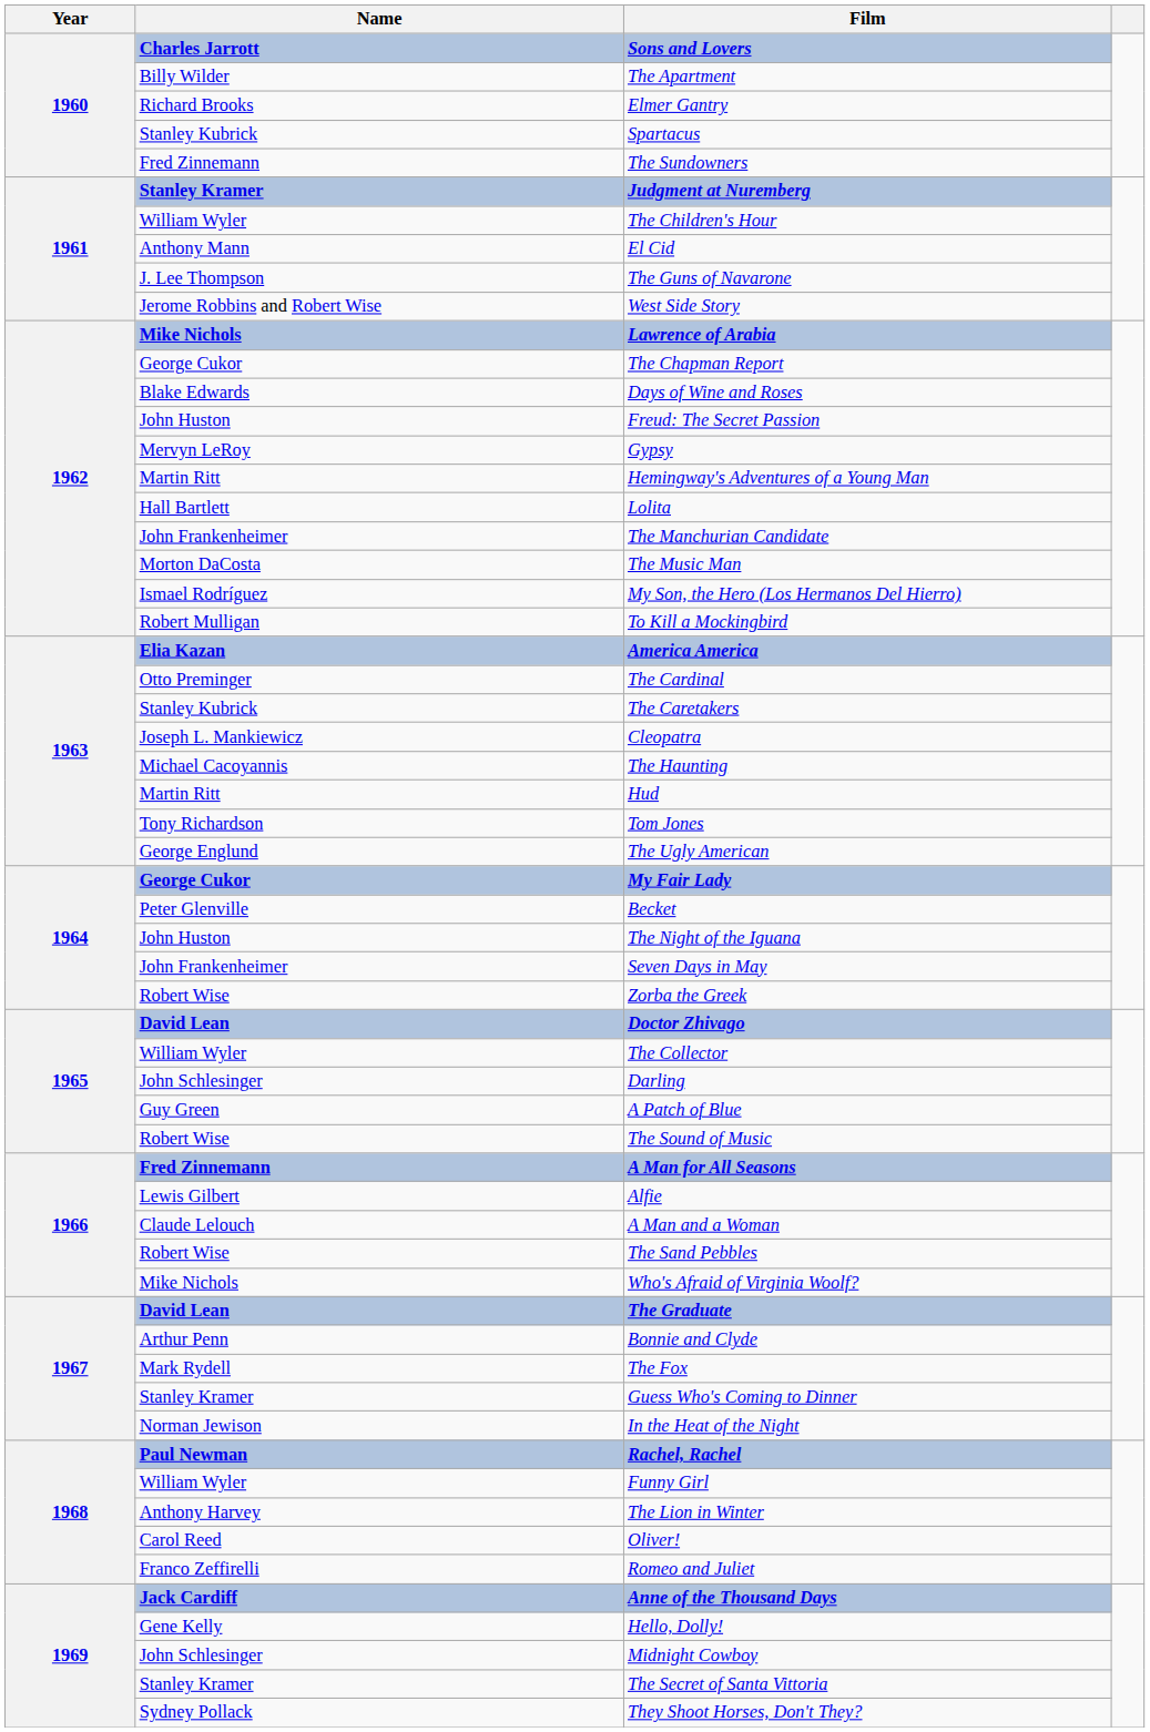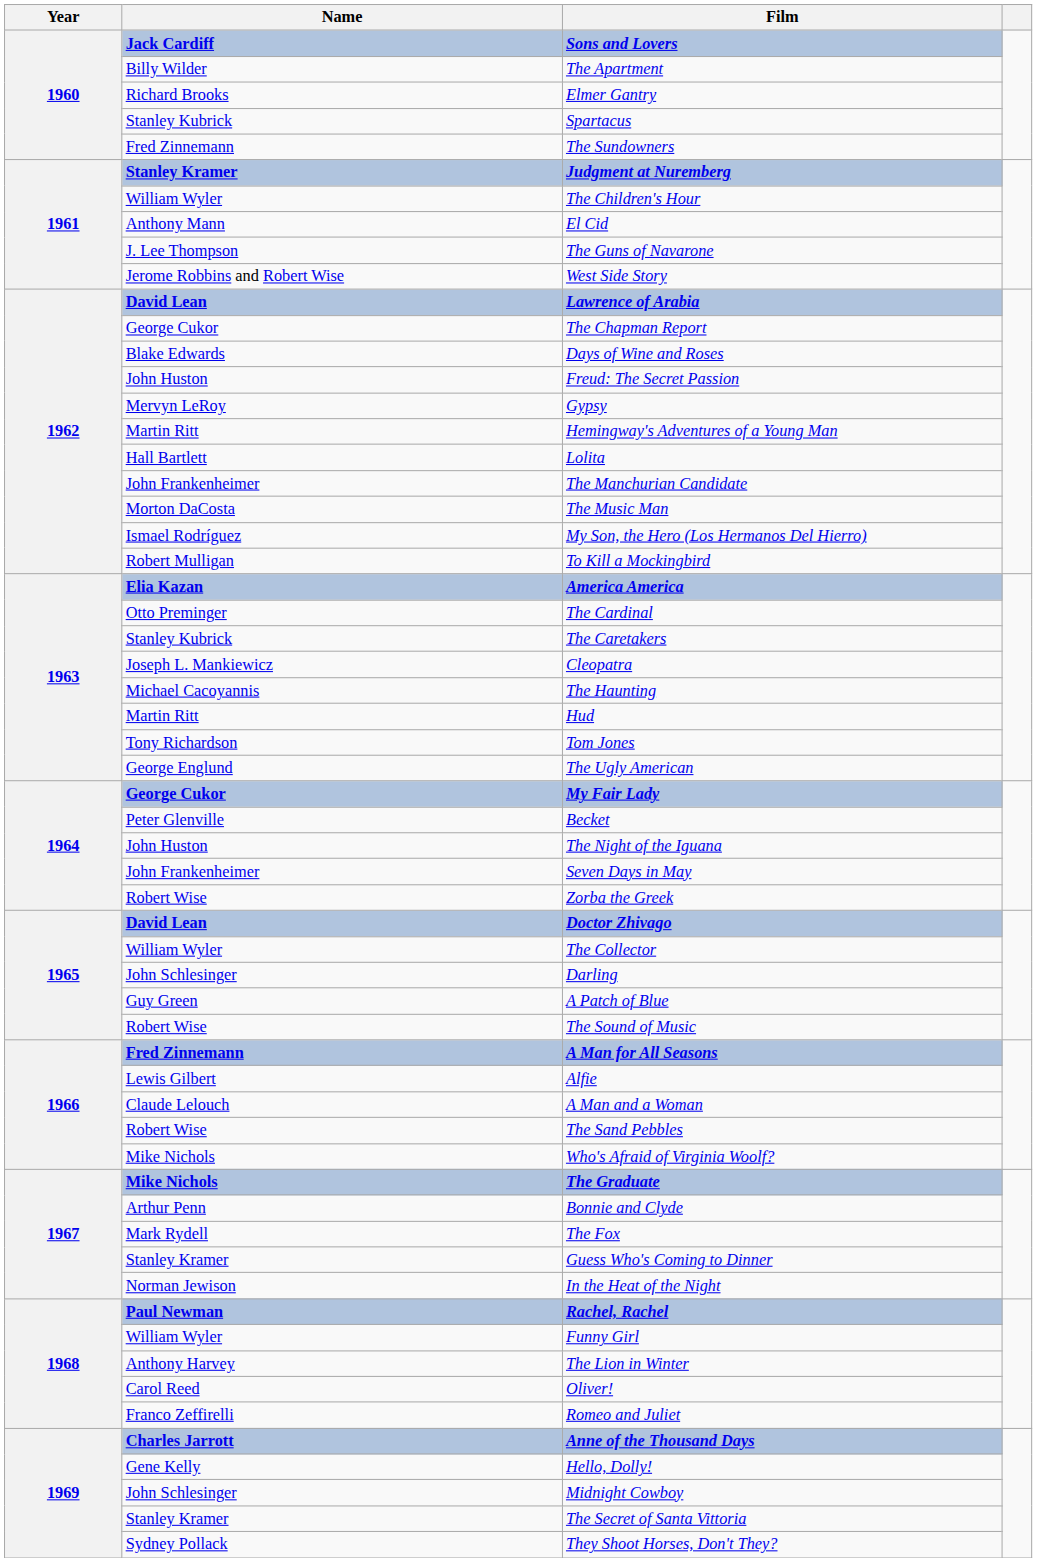 <table class="wikitable sortable">
 <tr>
 <th scope="col" style="width:8%;">Year</th>
 <th scope="col" style="width:30%;">Name</th>
 <th scope="col" style="width:30%;">Film</th>
 <th scope="col" style="width:2%;" class="unsortable"></th>
 </tr>
 <tr>
 <th rowspan="5" style="text-align:center;"><a href='#'>1960</a></th>
-<td style="background:#B0C4DE;"><strong><a href='#'>Charles Jarrott</a></strong></td>
+<td style="background:#B0C4DE;"><strong><a href='#'>Jack Cardiff</a></strong></td>
 <td style="background:#B0C4DE;"><strong><em><a href='#'>Sons and Lovers</a></em></strong></td>
 <td rowspan=5></td>
 </tr>
 <tr>
 <td><a href='#'>Billy Wilder</a></td>
 <td><em><a href='#'>The Apartment</a></em></td>
 </tr>
 <tr>
 <td><a href='#'>Richard Brooks</a></td>
 <td><em><a href='#'>Elmer Gantry</a></em></td>
 </tr>
 <tr>
 <td><a href='#'>Stanley Kubrick</a></td>
 <td><em><a href='#'>Spartacus</a></em></td>
 </tr>
 <tr>
 <td><a href='#'>Fred Zinnemann</a></td>
 <td><em><a href='#'>The Sundowners</a></em></td>
 </tr>
 <tr>
 <th rowspan="5" style="text-align:center;"><a href='#'>1961</a></th>
 <td style="background:#B0C4DE;"><strong><a href='#'>Stanley Kramer</a></strong></td>
 <td style="background:#B0C4DE;"><strong><em><a href='#'>Judgment at Nuremberg</a></em></strong></td>
 <td rowspan=5></td>
 </tr>
 <tr>
 <td><a href='#'>William Wyler</a></td>
 <td><em><a href='#'>The Children's Hour</a></em></td>
 </tr>
 <tr>
 <td><a href='#'>Anthony Mann</a></td>
 <td><em><a href='#'>El Cid</a></em></td>
 </tr>
 <tr>
 <td><a href='#'>J. Lee Thompson</a></td>
 <td><em><a href='#'>The Guns of Navarone</a></em></td>
 </tr>
 <tr>
 <td><a href='#'>Jerome Robbins</a> and <a href='#'>Robert Wise</a></td>
 <td><em><a href='#'>West Side Story</a></em></td>
 </tr>
 <tr>
 <th rowspan="11" style="text-align:center;"><a href='#'>1962</a></th>
-<td style="background:#B0C4DE;"><strong><a href='#'>Mike Nichols</a></strong></td>
+<td style="background:#B0C4DE;"><strong><a href='#'>David Lean</a></strong></td>
 <td style="background:#B0C4DE;"><strong><em><a href='#'>Lawrence of Arabia</a></em></strong></td>
 <td rowspan=11></td>
 </tr>
 <tr>
 <td><a href='#'>George Cukor</a></td>
 <td><em><a href='#'>The Chapman Report</a></em></td>
 </tr>
 <tr>
 <td><a href='#'>Blake Edwards</a></td>
 <td><em><a href='#'>Days of Wine and Roses</a></em></td>
 </tr>
 <tr>
 <td><a href='#'>John Huston</a></td>
 <td><em><a href='#'>Freud: The Secret Passion</a></em></td>
 </tr>
 <tr>
 <td><a href='#'>Mervyn LeRoy</a></td>
 <td><em><a href='#'>Gypsy</a></em></td>
 </tr>
 <tr>
 <td><a href='#'>Martin Ritt</a></td>
 <td><em><a href='#'>Hemingway's Adventures of a Young Man</a></em></td>
 </tr>
 <tr>
 <td><a href='#'>Hall Bartlett</a></td>
 <td><em><a href='#'>Lolita</a></em></td>
 </tr>
 <tr>
 <td><a href='#'>John Frankenheimer</a></td>
 <td><em><a href='#'>The Manchurian Candidate</a></em></td>
 </tr>
 <tr>
 <td><a href='#'>Morton DaCosta</a></td>
 <td><em><a href='#'>The Music Man</a></em></td>
 </tr>
 <tr>
 <td><a href='#'>Ismael Rodríguez</a></td>
 <td><em><a href='#'>My Son, the Hero (Los Hermanos Del Hierro)</a></em></td>
 </tr>
 <tr>
 <td><a href='#'>Robert Mulligan</a></td>
 <td><em><a href='#'>To Kill a Mockingbird</a></em></td>
 </tr>
 <tr>
 <th rowspan="8" style="text-align:center;"><a href='#'>1963</a></th>
 <td style="background:#B0C4DE;"><strong><a href='#'>Elia Kazan</a></strong></td>
 <td style="background:#B0C4DE;"><strong><em><a href='#'>America America</a></em></strong></td>
 <td rowspan=8></td>
 </tr>
 <tr>
 <td><a href='#'>Otto Preminger</a></td>
 <td><em><a href='#'>The Cardinal</a></em></td>
 </tr>
 <tr>
 <td><a href='#'>Stanley Kubrick</a></td>
 <td><em><a href='#'>The Caretakers</a></em></td>
 </tr>
 <tr>
 <td><a href='#'>Joseph L. Mankiewicz</a></td>
 <td><em><a href='#'>Cleopatra</a></em></td>
 </tr>
 <tr>
 <td><a href='#'>Michael Cacoyannis</a></td>
 <td><em><a href='#'>The Haunting</a></em></td>
 </tr>
 <tr>
 <td><a href='#'>Martin Ritt</a></td>
 <td><em><a href='#'>Hud</a></em></td>
 </tr>
 <tr>
 <td><a href='#'>Tony Richardson</a></td>
 <td><em><a href='#'>Tom Jones</a></em></td>
 </tr>
 <tr>
 <td><a href='#'>George Englund</a></td>
 <td><em><a href='#'>The Ugly American</a></em></td>
 </tr>
 <tr>
 <th rowspan="5" style="text-align:center;"><a href='#'>1964</a></th>
 <td style="background:#B0C4DE;"><strong><a href='#'>George Cukor</a></strong></td>
 <td style="background:#B0C4DE;"><strong><em><a href='#'>My Fair Lady</a></em></strong></td>
 <td rowspan=5></td>
 </tr>
 <tr>
 <td><a href='#'>Peter Glenville</a></td>
 <td><em><a href='#'>Becket</a></em></td>
 </tr>
 <tr>
 <td><a href='#'>John Huston</a></td>
 <td><em><a href='#'>The Night of the Iguana</a></em></td>
 </tr>
 <tr>
 <td><a href='#'>John Frankenheimer</a></td>
 <td><em><a href='#'>Seven Days in May</a></em></td>
 </tr>
 <tr>
 <td><a href='#'>Robert Wise</a></td>
 <td><em><a href='#'>Zorba the Greek</a></em></td>
 </tr>
 <tr>
 <th rowspan="5" style="text-align:center;"><a href='#'>1965</a></th>
 <td style="background:#B0C4DE;"><strong><a href='#'>David Lean</a></strong></td>
 <td style="background:#B0C4DE;"><strong><em><a href='#'>Doctor Zhivago</a></em></strong></td>
 <td rowspan=5></td>
 </tr>
 <tr>
 <td><a href='#'>William Wyler</a></td>
 <td><em><a href='#'>The Collector</a></em></td>
 </tr>
 <tr>
 <td><a href='#'>John Schlesinger</a></td>
 <td><em><a href='#'>Darling</a></em></td>
 </tr>
 <tr>
 <td><a href='#'>Guy Green</a></td>
 <td><em><a href='#'>A Patch of Blue</a></em></td>
 </tr>
 <tr>
 <td><a href='#'>Robert Wise</a></td>
 <td><em><a href='#'>The Sound of Music</a></em></td>
 </tr>
 <tr>
 <th rowspan="5" style="text-align:center;"><a href='#'>1966</a></th>
 <td style="background:#B0C4DE;"><strong><a href='#'>Fred Zinnemann</a></strong></td>
 <td style="background:#B0C4DE;"><strong><em><a href='#'>A Man for All Seasons</a></em></strong></td>
 <td rowspan=5></td>
 </tr>
 <tr>
 <td><a href='#'>Lewis Gilbert</a></td>
 <td><em><a href='#'>Alfie</a></em></td>
 </tr>
 <tr>
 <td><a href='#'>Claude Lelouch</a></td>
 <td><em><a href='#'>A Man and a Woman</a></em></td>
 </tr>
 <tr>
 <td><a href='#'>Robert Wise</a></td>
 <td><em><a href='#'>The Sand Pebbles</a></em></td>
 </tr>
 <tr>
 <td><a href='#'>Mike Nichols</a></td>
 <td><em><a href='#'>Who's Afraid of Virginia Woolf?</a></em></td>
 </tr>
 <tr>
 <th rowspan="5" style="text-align:center;"><a href='#'>1967</a></th>
-<td style="background:#B0C4DE;"><strong><a href='#'>David Lean</a></strong></td>
+<td style="background:#B0C4DE;"><strong><a href='#'>Mike Nichols</a></strong></td>
 <td style="background:#B0C4DE;"><strong><em><a href='#'>The Graduate</a></em></strong></td>
 <td rowspan=5></td>
 </tr>
 <tr>
 <td><a href='#'>Arthur Penn</a></td>
 <td><em><a href='#'>Bonnie and Clyde</a></em></td>
 </tr>
 <tr>
 <td><a href='#'>Mark Rydell</a></td>
 <td><em><a href='#'>The Fox</a></em></td>
 </tr>
 <tr>
 <td><a href='#'>Stanley Kramer</a></td>
 <td><em><a href='#'>Guess Who's Coming to Dinner</a></em></td>
 </tr>
 <tr>
 <td><a href='#'>Norman Jewison</a></td>
 <td><em><a href='#'>In the Heat of the Night</a></em></td>
 </tr>
 <tr>
 <th rowspan="5" style="text-align:center;"><a href='#'>1968</a></th>
 <td style="background:#B0C4DE;"><strong><a href='#'>Paul Newman</a></strong></td>
 <td style="background:#B0C4DE;"><strong><em><a href='#'>Rachel, Rachel</a></em></strong></td>
 <td rowspan=5></td>
 </tr>
 <tr>
 <td><a href='#'>William Wyler</a></td>
 <td><em><a href='#'>Funny Girl</a></em></td>
 </tr>
 <tr>
 <td><a href='#'>Anthony Harvey</a></td>
 <td><em><a href='#'>The Lion in Winter</a></em></td>
 </tr>
 <tr>
 <td><a href='#'>Carol Reed</a></td>
 <td><em><a href='#'>Oliver!</a></em></td>
 </tr>
 <tr>
 <td><a href='#'>Franco Zeffirelli</a></td>
 <td><em><a href='#'>Romeo and Juliet</a></em></td>
 </tr>
 <tr>
 <th rowspan="5" style="text-align:center;"><a href='#'>1969</a></th>
-<td style="background:#B0C4DE;"><strong><a href='#'>Jack Cardiff</a></strong></td>
+<td style="background:#B0C4DE;"><strong><a href='#'>Charles Jarrott</a></strong></td>
 <td style="background:#B0C4DE;"><strong><em><a href='#'>Anne of the Thousand Days</a></em></strong></td>
 <td rowspan=5></td>
 </tr>
 <tr>
 <td><a href='#'>Gene Kelly</a></td>
 <td><em><a href='#'>Hello, Dolly!</a></em></td>
 </tr>
 <tr>
 <td><a href='#'>John Schlesinger</a></td>
 <td><em><a href='#'>Midnight Cowboy</a></em></td>
 </tr>
 <tr>
 <td><a href='#'>Stanley Kramer</a></td>
 <td><em><a href='#'>The Secret of Santa Vittoria</a></em></td>
 </tr>
 <tr>
 <td><a href='#'>Sydney Pollack</a></td>
 <td><em><a href='#'>They Shoot Horses, Don't They?</a></em></td>
 </tr>
 </table>
